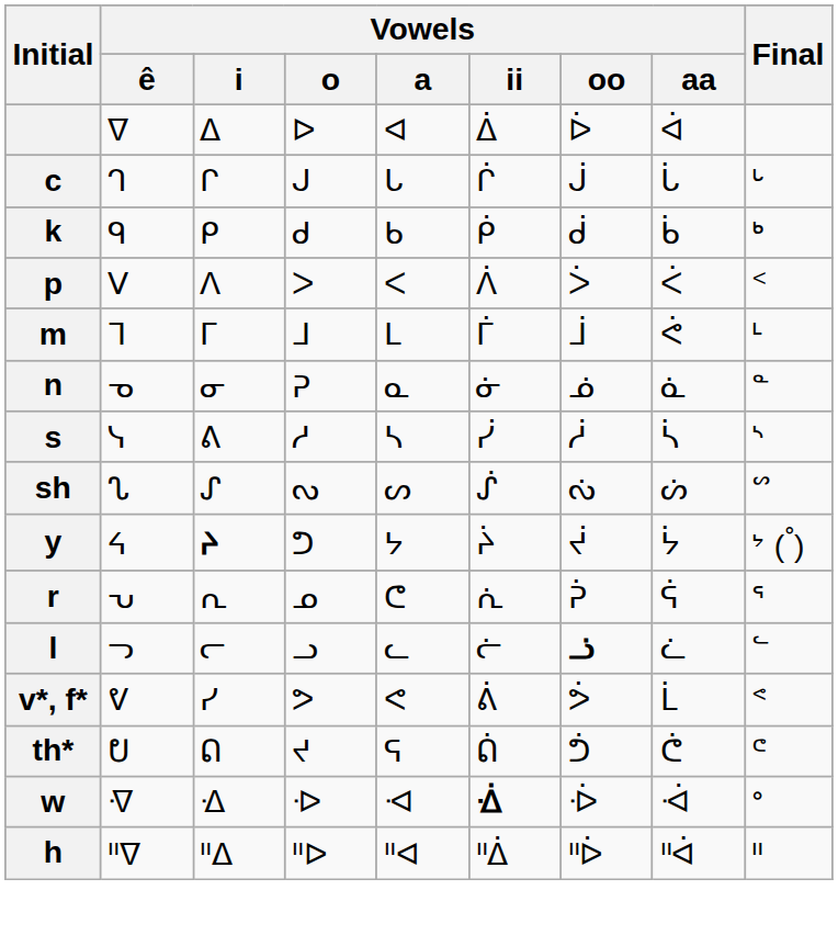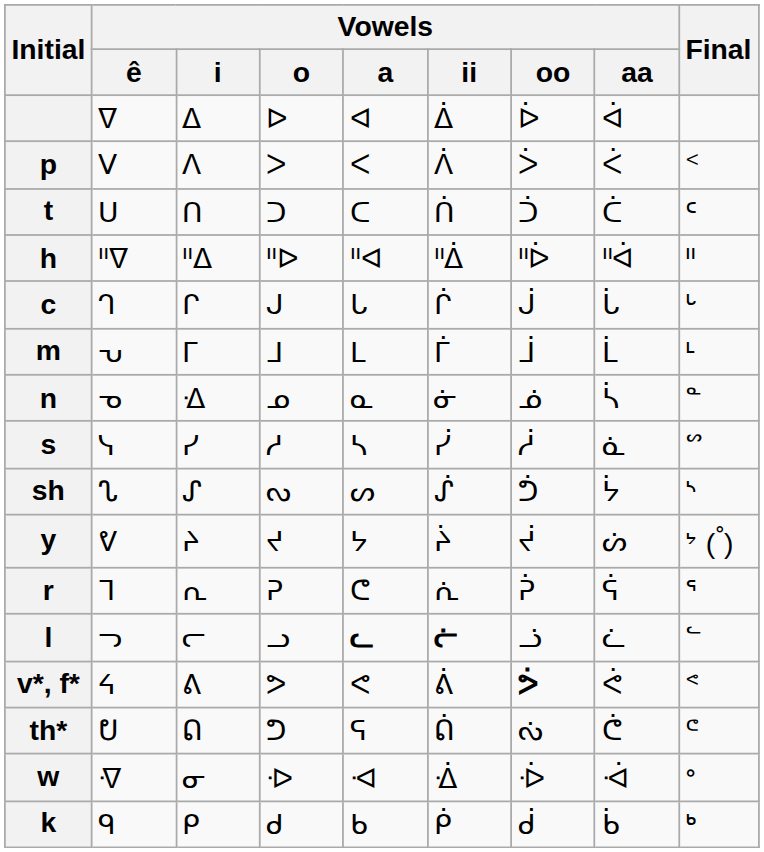 <table class=wikitable>
 <tr>
 <th rowspan=2>Initial</th>
 <th colspan="7">Vowels</th>
 <th rowspan=2>Final</th>
 </tr>
 <tr>
 <th width="40">ê</th>
 <th width="40">i</th>
 <th width="40">o</th>
 <th width="40">a</th>
 <th width="40">ii</th>
 <th width="40">oo</th>
 <th width="40">aa</th>
 </tr>
 <tr>
 <th></th>
 <td>ᐁ</td>
 <td>ᐃ</td>
 <td>ᐅ</td>
 <td>ᐊ</td>
 <td>ᐄ</td>
 <td>ᐆ</td>
 <td>ᐋ</td>
 <td></td>
 </tr>
 <tr>
+<th>p</th>
+<td>ᐯ</td>
+<td>ᐱ</td>
+<td>ᐳ</td>
+<td>ᐸ</td>
+<td>ᐲ</td>
+<td>ᐴ</td>
+<td>ᐹ</td>
+<td>ᑉ</td>
+</tr>
+<tr>
+<th>t</th>
+<td>ᑌ</td>
+<td>ᑎ</td>
+<td>ᑐ</td>
+<td>ᑕ</td>
+<td>ᑏ</td>
+<td>ᑑ</td>
+<td>ᑖ</td>
+<td>ᑦ</td>
+</tr>
+<tr>
+<th>h</th>
+<td>ᐦᐁ</td>
+<td>ᐦᐃ</td>
+<td>ᐦᐅ</td>
+<td>ᐦᐊ</td>
+<td>ᐦᐄ</td>
+<td>ᐦᐆ</td>
+<td>ᐦᐋ</td>
+<td>ᐦ</td>
+</tr>
+<tr>
 <th>c</th>
 <td>ᒉ</td>
 <td>ᒋ</td>
 <td>ᒍ</td>
 <td>ᒐ</td>
 <td>ᒌ</td>
 <td>ᒎ</td>
 <td>ᒑ</td>
 <td>ᒡ</td>
+</tr>
+<tr>
+<th>m</th>
+<td>ᕃ</td>
+<td>ᒥ</td>
+<td>ᒧ</td>
+<td>ᒪ</td>
+<td>ᒦ</td>
+<td>ᒨ</td>
+<td>ᒫ</td>
+<td>ᒻ</td>
+</tr>
+<tr>
+<th>n</th>
+<td>ᓀ</td>
+<td>ᐎ</td>
+<td>ᓄ</td>
+<td>ᓇ</td>
+<td>ᓃ</td>
+<td>ᓅ</td>
+<td>ᓵ</td>
+<td>ᓐ</td>
+</tr>
+<tr>
+<th>s</th>
+<td>ᓭ</td>
+<td>ᓯ</td>
+<td>ᓱ</td>
+<td>ᓴ</td>
+<td>ᓰ</td>
+<td>ᓲ</td>
+<td>ᓈ</td>
+<td>ᔥ</td>
+</tr>
+<tr>
+<th>sh</th>
+<td>ᔐ</td>
+<td>ᔑ</td>
+<td>ᔓ</td>
+<td>ᔕ</td>
+<td>ᔒ</td>
+<td>ᕥ</td>
+<td>ᔮ</td>
+<td>ᔅ</td>
+</tr>
+<tr>
+<th>y</th>
+<td>ᕓ</td>
+<td>ᔨ</td>
+<td>ᔪ</td>
+<td>ᔭ</td>
+<td>ᔩ</td>
+<td>ᔫ</td>
+<td>ᔖ</td>
+<td>ᔾ (<sup>ᐤ</sup>)</td>
+</tr>
+<tr>
+<th>r</th>
+<td>ᒣ</td>
+<td>ᕆ</td>
+<td>ᕈ</td>
+<td>ᕦ</td>
+<td>ᕇ</td>
+<td>ᕉ</td>
+<td>ᕌ</td>
+<td>ᕐ</td>
+</tr>
+<tr>
+<th>l</th>
+<td>ᓓ</td>
+<td>ᓕ</td>
+<td>ᓗ</td>
+<td><strong>ᓚ</strong></td>
+<td><strong>ᓖ</strong></td>
+<td>ᓘ</td>
+<td>ᓛ</td>
+<td>ᓪ</td>
+</tr>
+<tr>
+<th>v*, f*</th>
+<td>ᔦ</td>
+<td>ᕕ</td>
+<td>ᕗ</td>
+<td>ᕙ</td>
+<td>ᕖ</td>
+<td><strong>ᕘ</strong></td>
+<td>ᕚ</td>
+<td>ᕝ</td>
+</tr>
+<tr>
+<th>th*</th>
+<td>ᕞ</td>
+<td>ᕠ</td>
+<td>ᕤ</td>
+<td>ᕋ</td>
+<td>ᕢ</td>
+<td>ᔔ</td>
+<td>ᕧ</td>
+<td>ᕪ</td>
+</tr>
+<tr>
+<th>w</th>
+<td>ᐌ</td>
+<td>ᓂ</td>
+<td>ᐒ</td>
+<td>ᐗ</td>
+<td>ᐐ</td>
+<td>ᐔ</td>
+<td>ᐙ</td>
+<td>ᐤ</td>
 </tr>
 <tr>
 <th>k</th>
 <td>ᑫ</td>
 <td>ᑭ</td>
 <td>ᑯ</td>
 <td>ᑲ</td>
 <td>ᑮ</td>
 <td>ᑰ</td>
 <td>ᑳ</td>
 <td>ᒃ</td>
 </tr>
-<tr>
-<th>p</th>
-<td>ᐯ</td>
-<td>ᐱ</td>
-<td>ᐳ</td>
-<td>ᐸ</td>
-<td>ᐲ</td>
-<td>ᐴ</td>
-<td>ᐹ</td>
-<td>ᑉ</td>
-</tr>
-<tr>
-<th>m</th>
-<td>ᒣ</td>
-<td>ᒥ</td>
-<td>ᒧ</td>
-<td>ᒪ</td>
-<td>ᒦ</td>
-<td>ᒨ</td>
-<td>ᕚ</td>
-<td>ᒻ</td>
-</tr>
-<tr>
-<th>n</th>
-<td>ᓀ</td>
-<td>ᓂ</td>
-<td>ᕈ</td>
-<td>ᓇ</td>
-<td>ᓃ</td>
-<td>ᓅ</td>
-<td>ᓈ</td>
-<td>ᓐ</td>
-</tr>
-<tr>
-<th>s</th>
-<td>ᓭ</td>
-<td>ᕕ</td>
-<td>ᓱ</td>
-<td>ᓴ</td>
-<td>ᓰ</td>
-<td>ᓲ</td>
-<td>ᓵ</td>
-<td>ᔅ</td>
-</tr>
-<tr>
-<th>sh</th>
-<td>ᔐ</td>
-<td>ᔑ</td>
-<td>ᔓ</td>
-<td>ᔕ</td>
-<td>ᔒ</td>
-<td>ᔔ</td>
-<td>ᔖ</td>
-<td>ᔥ</td>
-</tr>
-<tr>
-<th>y</th>
-<td>ᔦ</td>
-<td><strong>ᔨ</strong></td>
-<td>ᕤ</td>
-<td>ᔭ</td>
-<td>ᔩ</td>
-<td>ᔫ</td>
-<td>ᔮ</td>
-<td>ᔾ (<sup>ᐤ</sup>)</td>
-</tr>
-<tr>
-<th>r</th>
-<td>ᕃ</td>
-<td>ᕆ</td>
-<td>ᓄ</td>
-<td>ᕦ</td>
-<td>ᕇ</td>
-<td>ᕉ</td>
-<td>ᕌ</td>
-<td>ᕐ</td>
-</tr>
-<tr>
-<th>l</th>
-<td>ᓓ</td>
-<td>ᓕ</td>
-<td>ᓗ</td>
-<td>ᓚ</td>
-<td>ᓖ</td>
-<td><strong>ᓘ</strong></td>
-<td>ᓛ</td>
-<td>ᓪ</td>
-</tr>
-<tr>
-<th>v*, f*</th>
-<td>ᕓ</td>
-<td>ᓯ</td>
-<td>ᕗ</td>
-<td>ᕙ</td>
-<td>ᕖ</td>
-<td>ᕘ</td>
-<td>ᒫ</td>
-<td>ᕝ</td>
-</tr>
-<tr>
-<th>th*</th>
-<td>ᕞ</td>
-<td>ᕠ</td>
-<td>ᔪ</td>
-<td>ᕋ</td>
-<td>ᕢ</td>
-<td>ᕥ</td>
-<td>ᕧ</td>
-<td>ᕪ</td>
-</tr>
-<tr>
-<th>w</th>
-<td>ᐌ</td>
-<td>ᐎ</td>
-<td>ᐒ</td>
-<td>ᐗ</td>
-<td><strong>ᐐ</strong></td>
-<td>ᐔ</td>
-<td>ᐙ</td>
-<td>ᐤ</td>
-</tr>
-<tr>
-<th>h</th>
-<td>ᐦᐁ</td>
-<td>ᐦᐃ</td>
-<td>ᐦᐅ</td>
-<td>ᐦᐊ</td>
-<td>ᐦᐄ</td>
-<td>ᐦᐆ</td>
-<td>ᐦᐋ</td>
-<td>ᐦ</td>
-</tr>
 </table>
